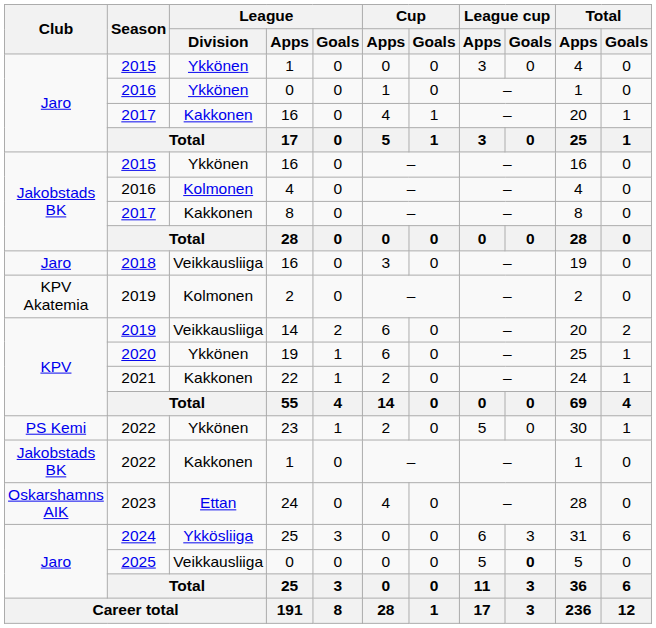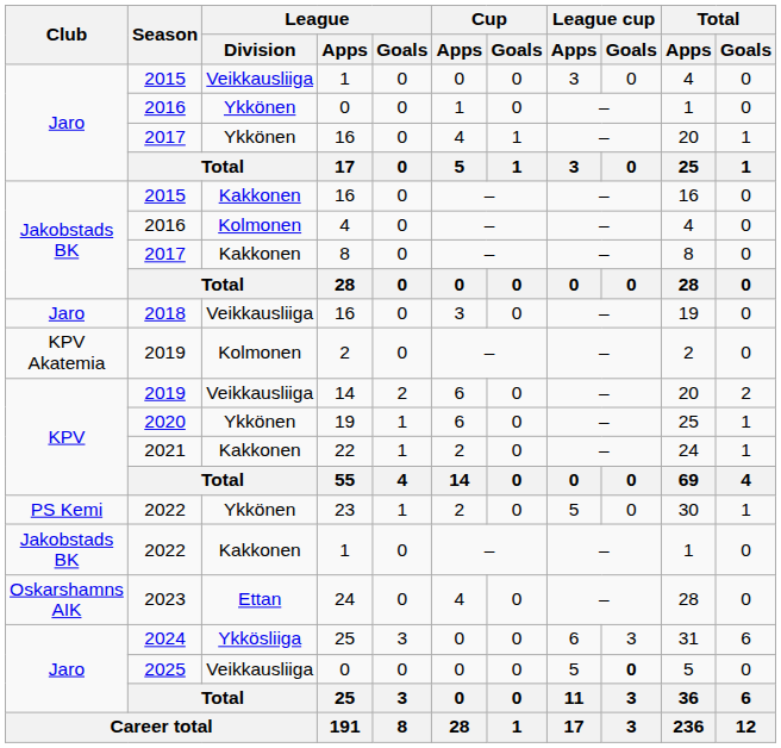 <table class="wikitable" style="text-align:center">
 <tr>
 <th rowspan="2">Club</th>
 <th rowspan="2">Season</th>
 <th colspan="3">League</th>
 <th colspan="2">Cup</th>
 <th colspan="2">League cup</th>
 <th colspan="2">Total</th>
 </tr>
 <tr>
 <th>Division</th>
 <th>Apps</th>
 <th>Goals</th>
 <th>Apps</th>
 <th>Goals</th>
 <th>Apps</th>
 <th>Goals</th>
 <th>Apps</th>
 <th>Goals</th>
 </tr>
 <tr>
 <td rowspan=4><a href='#'>Jaro</a></td>
 <td><a href='#'>2015</a></td>
-<td><a href='#'>Ykkönen</a></td>
+<td><a href='#'>Veikkausliiga</a></td>
 <td>1</td>
 <td>0</td>
 <td>0</td>
 <td>0</td>
 <td>3</td>
 <td>0</td>
 <td>4</td>
 <td>0</td>
 </tr>
 <tr>
 <td><a href='#'>2016</a></td>
 <td><a href='#'>Ykkönen</a></td>
 <td>0</td>
 <td>0</td>
 <td>1</td>
 <td>0</td>
 <td colspan=2>–</td>
 <td>1</td>
 <td>0</td>
 </tr>
 <tr>
 <td><a href='#'>2017</a></td>
-<td><a href='#'>Kakkonen</a></td>
+<td>Ykkönen</td>
 <td>16</td>
 <td>0</td>
 <td>4</td>
 <td>1</td>
 <td colspan=2>–</td>
 <td>20</td>
 <td>1</td>
 </tr>
 <tr>
 <th colspan=2>Total</th>
 <th>17</th>
 <th>0</th>
 <th>5</th>
 <th>1</th>
 <th>3</th>
 <th>0</th>
 <th>25</th>
 <th>1</th>
 </tr>
 <tr>
 <td rowspan=4><a href='#'>Jakobstads BK</a></td>
 <td><a href='#'>2015</a></td>
-<td>Ykkönen</td>
+<td><a href='#'>Kakkonen</a></td>
 <td>16</td>
 <td>0</td>
 <td colspan=2>–</td>
 <td colspan=2>–</td>
 <td>16</td>
 <td>0</td>
 </tr>
 <tr>
 <td>2016</td>
 <td><a href='#'>Kolmonen</a></td>
 <td>4</td>
 <td>0</td>
 <td colspan=2>–</td>
 <td colspan=2>–</td>
 <td>4</td>
 <td>0</td>
 </tr>
 <tr>
 <td><a href='#'>2017</a></td>
 <td>Kakkonen</td>
 <td>8</td>
 <td>0</td>
 <td colspan=2>–</td>
 <td colspan=2>–</td>
 <td>8</td>
 <td>0</td>
 </tr>
 <tr>
 <th colspan=2>Total</th>
 <th>28</th>
 <th>0</th>
 <th>0</th>
 <th>0</th>
 <th>0</th>
 <th>0</th>
 <th>28</th>
 <th>0</th>
 </tr>
 <tr>
 <td><a href='#'>Jaro</a></td>
 <td><a href='#'>2018</a></td>
 <td>Veikkausliiga</td>
 <td>16</td>
 <td>0</td>
 <td>3</td>
 <td>0</td>
 <td colspan=2>–</td>
 <td>19</td>
 <td>0</td>
 </tr>
 <tr>
 <td>KPV Akatemia</td>
 <td>2019</td>
 <td>Kolmonen</td>
 <td>2</td>
 <td>0</td>
 <td colspan=2>–</td>
 <td colspan=2>–</td>
 <td>2</td>
 <td>0</td>
 </tr>
 <tr>
 <td rowspan=4><a href='#'>KPV</a></td>
 <td><a href='#'>2019</a></td>
 <td>Veikkausliiga</td>
 <td>14</td>
 <td>2</td>
 <td>6</td>
 <td>0</td>
 <td colspan=2>–</td>
 <td>20</td>
 <td>2</td>
 </tr>
 <tr>
 <td><a href='#'>2020</a></td>
 <td>Ykkönen</td>
 <td>19</td>
 <td>1</td>
 <td>6</td>
 <td>0</td>
 <td colspan=2>–</td>
 <td>25</td>
 <td>1</td>
 </tr>
 <tr>
 <td>2021</td>
 <td>Kakkonen</td>
 <td>22</td>
 <td>1</td>
 <td>2</td>
 <td>0</td>
 <td colspan=2>–</td>
 <td>24</td>
 <td>1</td>
 </tr>
 <tr>
 <th colspan=2>Total</th>
 <th>55</th>
 <th>4</th>
 <th>14</th>
 <th>0</th>
 <th>0</th>
 <th>0</th>
 <th>69</th>
 <th>4</th>
 </tr>
 <tr>
 <td><a href='#'>PS Kemi</a></td>
 <td>2022</td>
 <td>Ykkönen</td>
 <td>23</td>
 <td>1</td>
 <td>2</td>
 <td>0</td>
 <td>5</td>
 <td>0</td>
 <td>30</td>
 <td>1</td>
 </tr>
 <tr>
 <td><a href='#'>Jakobstads BK</a></td>
 <td>2022</td>
 <td>Kakkonen</td>
 <td>1</td>
 <td>0</td>
 <td colspan=2>–</td>
 <td colspan=2>–</td>
 <td>1</td>
 <td>0</td>
 </tr>
 <tr>
 <td><a href='#'>Oskarshamns AIK</a></td>
 <td>2023</td>
 <td><a href='#'>Ettan</a></td>
 <td>24</td>
 <td>0</td>
 <td>4</td>
 <td>0</td>
 <td colspan=2>–</td>
 <td>28</td>
 <td>0</td>
 </tr>
 <tr>
 <td rowspan=3><a href='#'>Jaro</a></td>
 <td><a href='#'>2024</a></td>
 <td><a href='#'>Ykkösliiga</a></td>
 <td>25</td>
 <td>3</td>
 <td>0</td>
 <td>0</td>
 <td>6</td>
 <td>3</td>
 <td>31</td>
 <td>6</td>
 </tr>
 <tr>
 <td><a href='#'>2025</a></td>
 <td>Veikkausliiga</td>
 <td>0</td>
 <td>0</td>
 <td>0</td>
 <td>0</td>
 <td>5</td>
 <td><strong>0</strong></td>
 <td>5</td>
 <td>0</td>
 </tr>
 <tr>
 <th colspan=2>Total</th>
 <th>25</th>
 <th>3</th>
 <th>0</th>
 <th>0</th>
 <th>11</th>
 <th>3</th>
 <th>36</th>
 <th>6</th>
 </tr>
 <tr>
 <th colspan="3">Career total</th>
 <th>191</th>
 <th>8</th>
 <th>28</th>
 <th>1</th>
 <th>17</th>
 <th>3</th>
 <th>236</th>
 <th>12</th>
 </tr>
 </table>
